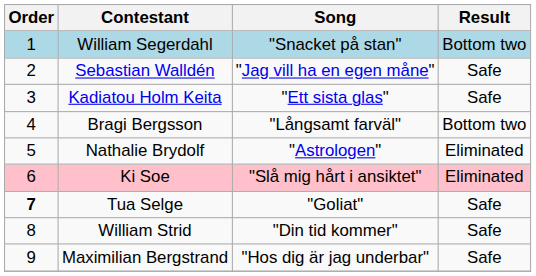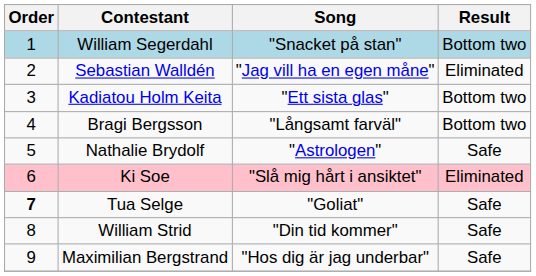 <table class="wikitable plainrowheaders" style="text-align:center;">
 <tr>
 <th scope="col">Order</th>
 <th scope="col">Contestant</th>
 <th scope="col">Song</th>
 <th scope="col">Result</th>
 </tr>
 <tr style="background:lightblue;">
 <td>1</td>
 <td scope="row">William Segerdahl</td>
 <td>"Snacket på stan"</td>
 <td>Bottom two</td>
 </tr>
 <tr>
 <td>2</td>
 <td scope="row"><a href='#'>Sebastian Walldén</a></td>
 <td>"<a href='#'>Jag vill ha en egen måne</a>"</td>
-<td>Safe</td>
+<td>Eliminated</td>
 </tr>
 <tr>
 <td>3</td>
 <td scope="row"><a href='#'>Kadiatou Holm Keita</a></td>
 <td>"<a href='#'>Ett sista glas</a>"</td>
-<td>Safe</td>
+<td>Bottom two</td>
 </tr>
 <tr>
 <td>4</td>
 <td scope="row">Bragi Bergsson</td>
 <td>"Långsamt farväl"</td>
 <td>Bottom two</td>
 </tr>
 <tr>
 <td>5</td>
 <td scope="row">Nathalie Brydolf</td>
 <td>"<a href='#'>Astrologen</a>"</td>
-<td>Eliminated</td>
+<td>Safe</td>
 </tr>
 <tr style="background:pink;">
 <td>6</td>
 <td scope="row">Ki Soe</td>
 <td>"Slå mig hårt i ansiktet"</td>
 <td>Eliminated</td>
 </tr>
 <tr>
 <td><strong>7</strong></td>
 <td scope="row">Tua Selge</td>
 <td>"Goliat"</td>
 <td>Safe</td>
 </tr>
 <tr>
 <td>8</td>
 <td scope="row">William Strid</td>
 <td>"Din tid kommer"</td>
 <td>Safe</td>
 </tr>
 <tr>
 <td>9</td>
 <td scope="row">Maximilian Bergstrand</td>
 <td>"Hos dig är jag underbar"</td>
 <td>Safe</td>
 </tr>
 <tr>
 </tr>
 </table>
